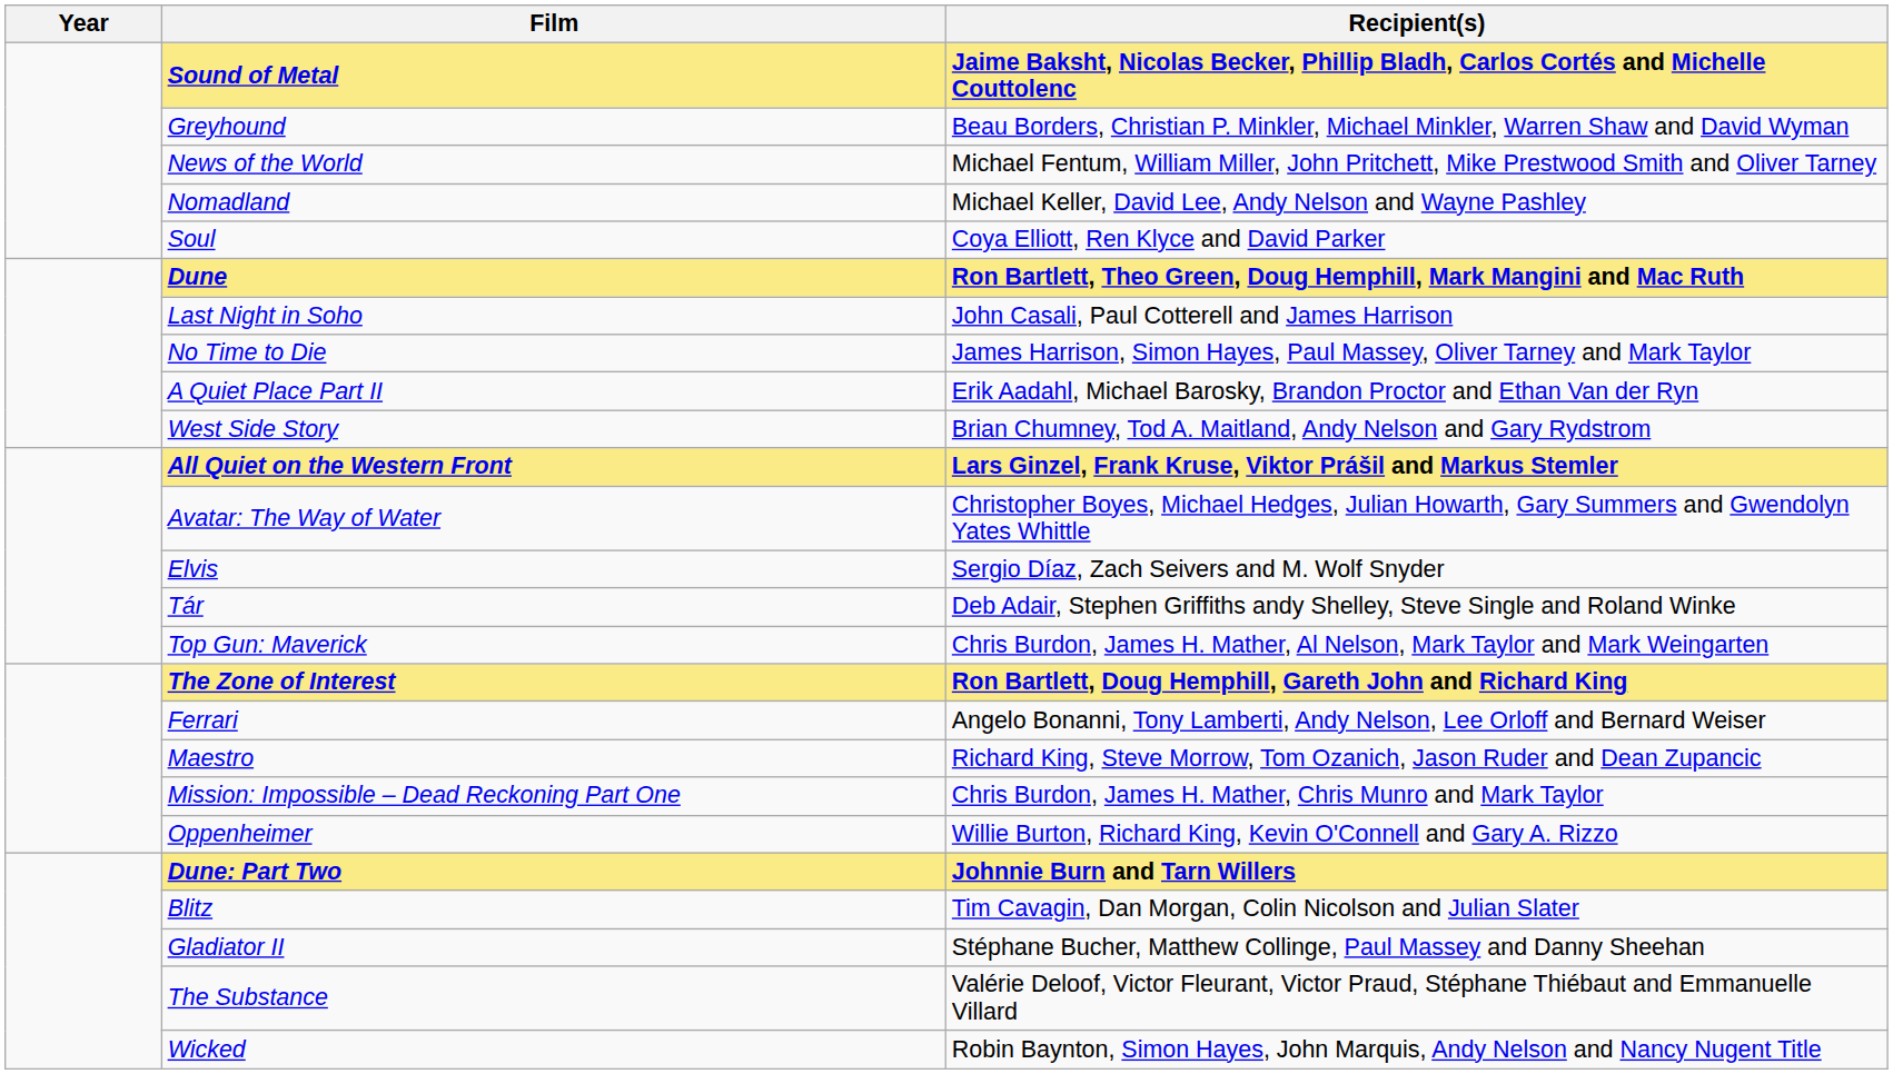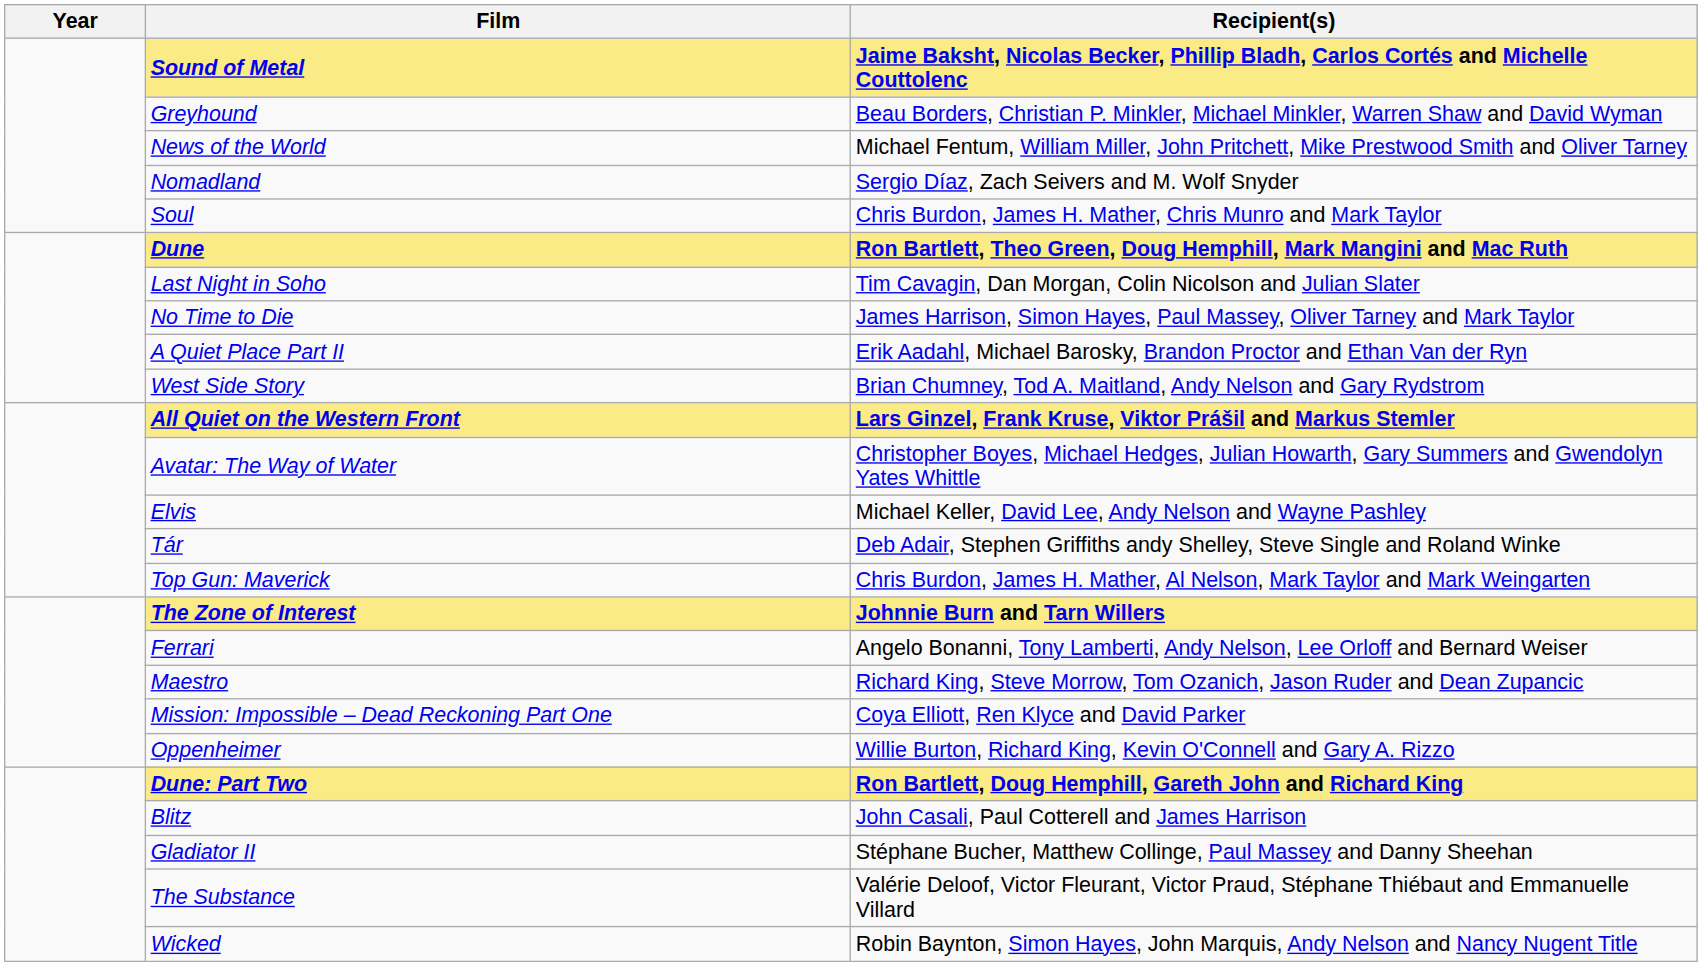 <table class="wikitable" style="width:100%;" cellpadding="5">
 <tr>
 <th style="width:5%;">Year</th>
 <th style="width:25%;">Film</th>
 <th style="width:30%;">Recipient(s)</th>
 </tr>
 <tr>
 <td rowspan="5"></td>
 <td style="background:#FAEB86"><strong><em><a href='#'>Sound of Metal</a></em></strong></td>
 <td style="background:#FAEB86"><strong><a href='#'>Jaime Baksht</a>, <a href='#'>Nicolas Becker</a>, <a href='#'>Phillip Bladh</a>, <a href='#'>Carlos Cortés</a> and <a href='#'>Michelle Couttolenc</a></strong></td>
 </tr>
 <tr>
 <td><em><a href='#'>Greyhound</a></em></td>
 <td><a href='#'>Beau Borders</a>, <a href='#'>Christian P. Minkler</a>, <a href='#'>Michael Minkler</a>, <a href='#'>Warren Shaw</a> and <a href='#'>David Wyman</a></td>
 </tr>
 <tr>
 <td><em><a href='#'>News of the World</a></em></td>
 <td>Michael Fentum, <a href='#'>William Miller</a>, <a href='#'>John Pritchett</a>, <a href='#'>Mike Prestwood Smith</a> and <a href='#'>Oliver Tarney</a></td>
 </tr>
 <tr>
 <td><em><a href='#'>Nomadland</a></em></td>
-<td>Michael Keller, <a href='#'>David Lee</a>, <a href='#'>Andy Nelson</a> and <a href='#'>Wayne Pashley</a></td>
+<td><a href='#'>Sergio Díaz</a>, Zach Seivers and M. Wolf Snyder</td>
 </tr>
 <tr>
 <td><em><a href='#'>Soul</a></em></td>
-<td><a href='#'>Coya Elliott</a>, <a href='#'>Ren Klyce</a> and <a href='#'>David Parker</a></td>
+<td><a href='#'>Chris Burdon</a>, <a href='#'>James H. Mather</a>, <a href='#'>Chris Munro</a> and <a href='#'>Mark Taylor</a></td>
 </tr>
 <tr>
 <td rowspan="5"></td>
 <td style="background:#FAEB86"><strong><em><a href='#'>Dune</a></em></strong></td>
 <td style="background:#FAEB86"><strong><a href='#'>Ron Bartlett</a>, <a href='#'>Theo Green</a>, <a href='#'>Doug Hemphill</a>, <a href='#'>Mark Mangini</a> and <a href='#'>Mac Ruth</a></strong></td>
 </tr>
 <tr>
 <td><em><a href='#'>Last Night in Soho</a></em></td>
-<td><a href='#'>John Casali</a>, Paul Cotterell and <a href='#'>James Harrison</a></td>
+<td><a href='#'>Tim Cavagin</a>, Dan Morgan, Colin Nicolson and <a href='#'>Julian Slater</a></td>
 </tr>
 <tr>
 <td><em><a href='#'>No Time to Die</a></em></td>
 <td><a href='#'>James Harrison</a>, <a href='#'>Simon Hayes</a>, <a href='#'>Paul Massey</a>, <a href='#'>Oliver Tarney</a> and <a href='#'>Mark Taylor</a></td>
 </tr>
 <tr>
 <td><em><a href='#'>A Quiet Place Part II</a></em></td>
 <td><a href='#'>Erik Aadahl</a>, Michael Barosky, <a href='#'>Brandon Proctor</a> and <a href='#'>Ethan Van der Ryn</a></td>
 </tr>
 <tr>
 <td><em><a href='#'>West Side Story</a></em></td>
 <td><a href='#'>Brian Chumney</a>, <a href='#'>Tod A. Maitland</a>, <a href='#'>Andy Nelson</a> and <a href='#'>Gary Rydstrom</a></td>
 </tr>
 <tr>
 <td rowspan="5"></td>
 <td style="background:#FAEB86"><strong><em><a href='#'>All Quiet on the Western Front</a></em></strong></td>
 <td style="background:#FAEB86"><strong><a href='#'>Lars Ginzel</a>, <a href='#'>Frank Kruse</a>, <a href='#'>Viktor Prášil</a> and <a href='#'>Markus Stemler</a></strong></td>
 </tr>
 <tr>
 <td><em><a href='#'>Avatar: The Way of Water</a></em></td>
 <td><a href='#'>Christopher Boyes</a>, <a href='#'>Michael Hedges</a>, <a href='#'>Julian Howarth</a>, <a href='#'>Gary Summers</a> and <a href='#'>Gwendolyn Yates Whittle</a></td>
 </tr>
 <tr>
 <td><em><a href='#'>Elvis</a></em></td>
-<td><a href='#'>Sergio Díaz</a>, Zach Seivers and M. Wolf Snyder</td>
+<td>Michael Keller, <a href='#'>David Lee</a>, <a href='#'>Andy Nelson</a> and <a href='#'>Wayne Pashley</a></td>
 </tr>
 <tr>
 <td><em><a href='#'>Tár</a></em></td>
 <td><a href='#'>Deb Adair</a>, Stephen Griffiths andy Shelley, Steve Single and Roland Winke</td>
 </tr>
 <tr>
 <td><em><a href='#'>Top Gun: Maverick</a></em></td>
 <td><a href='#'>Chris Burdon</a>, <a href='#'>James H. Mather</a>, <a href='#'>Al Nelson</a>, <a href='#'>Mark Taylor</a> and <a href='#'>Mark Weingarten</a></td>
 </tr>
 <tr>
 <td rowspan="5"></td>
 <td style="background:#FAEB86"><strong><em><a href='#'>The Zone of Interest</a></em></strong></td>
-<td style="background:#FAEB86"><strong><a href='#'>Ron Bartlett</a>, <a href='#'>Doug Hemphill</a>, <a href='#'>Gareth John</a> and <a href='#'>Richard King</a></strong></td>
+<td style="background:#FAEB86"><strong><a href='#'>Johnnie Burn</a> and <a href='#'>Tarn Willers</a></strong></td>
 </tr>
 <tr>
 <td><em><a href='#'>Ferrari</a></em></td>
 <td>Angelo Bonanni, <a href='#'>Tony Lamberti</a>, <a href='#'>Andy Nelson</a>, <a href='#'>Lee Orloff</a> and Bernard Weiser</td>
 </tr>
 <tr>
 <td><em><a href='#'>Maestro</a></em></td>
 <td><a href='#'>Richard King</a>, <a href='#'>Steve Morrow</a>, <a href='#'>Tom Ozanich</a>, <a href='#'>Jason Ruder</a> and <a href='#'>Dean Zupancic</a></td>
 </tr>
 <tr>
 <td><em><a href='#'>Mission: Impossible – Dead Reckoning Part One</a></em></td>
-<td><a href='#'>Chris Burdon</a>, <a href='#'>James H. Mather</a>, <a href='#'>Chris Munro</a> and <a href='#'>Mark Taylor</a></td>
+<td><a href='#'>Coya Elliott</a>, <a href='#'>Ren Klyce</a> and <a href='#'>David Parker</a></td>
 </tr>
 <tr>
 <td><em><a href='#'>Oppenheimer</a></em></td>
 <td><a href='#'>Willie Burton</a>, <a href='#'>Richard King</a>, <a href='#'>Kevin O'Connell</a> and <a href='#'>Gary A. Rizzo</a></td>
 </tr>
 <tr>
 <td rowspan="5"></td>
 <td style="background:#FAEB86"><strong><em><a href='#'>Dune: Part Two</a></em></strong></td>
-<td style="background:#FAEB86"><strong><a href='#'>Johnnie Burn</a> and <a href='#'>Tarn Willers</a></strong></td>
+<td style="background:#FAEB86"><strong><a href='#'>Ron Bartlett</a>, <a href='#'>Doug Hemphill</a>, <a href='#'>Gareth John</a> and <a href='#'>Richard King</a></strong></td>
 </tr>
 <tr>
 <td><em><a href='#'>Blitz</a></em></td>
-<td><a href='#'>Tim Cavagin</a>, Dan Morgan, Colin Nicolson and <a href='#'>Julian Slater</a></td>
+<td><a href='#'>John Casali</a>, Paul Cotterell and <a href='#'>James Harrison</a></td>
 </tr>
 <tr>
 <td><em><a href='#'>Gladiator II</a></em></td>
 <td>Stéphane Bucher, Matthew Collinge, <a href='#'>Paul Massey</a> and Danny Sheehan</td>
 </tr>
 <tr>
 <td><em><a href='#'>The Substance</a></em></td>
 <td>Valérie Deloof, Victor Fleurant, Victor Praud, Stéphane Thiébaut and Emmanuelle Villard</td>
 </tr>
 <tr>
 <td><em><a href='#'>Wicked</a></em></td>
 <td>Robin Baynton, <a href='#'> Simon Hayes</a>, John Marquis, <a href='#'>Andy Nelson</a> and <a href='#'>Nancy Nugent Title</a></td>
 </tr>
 </table>
